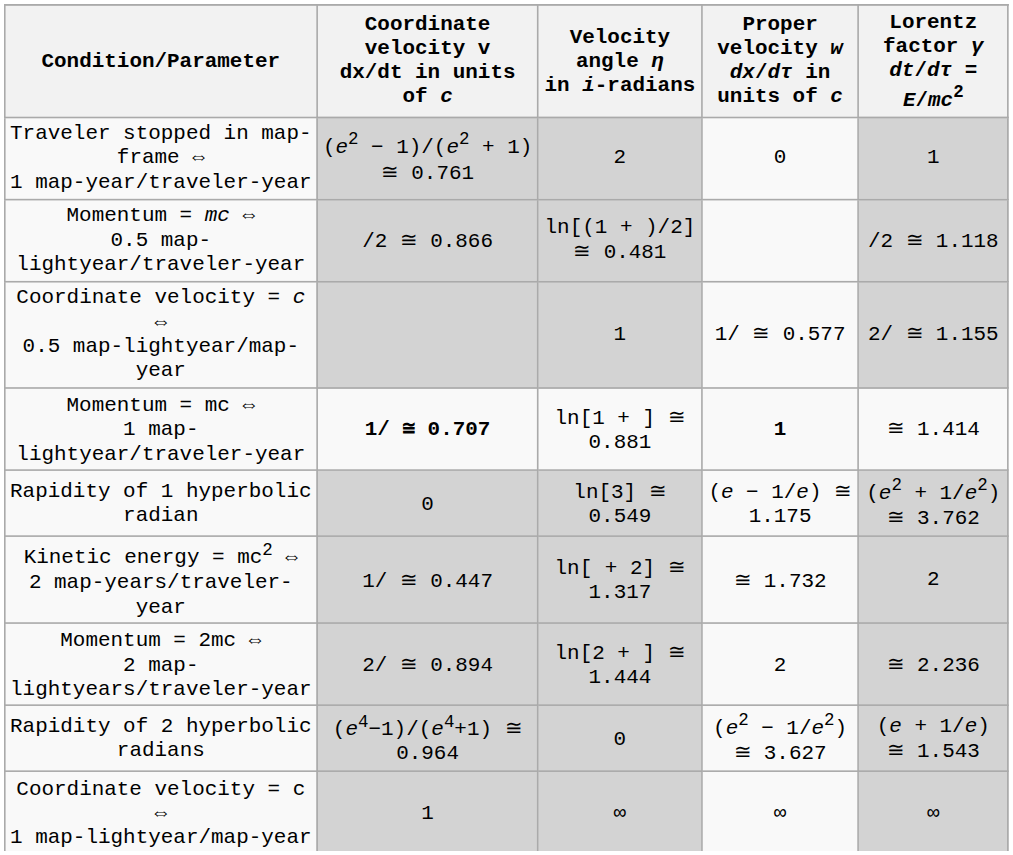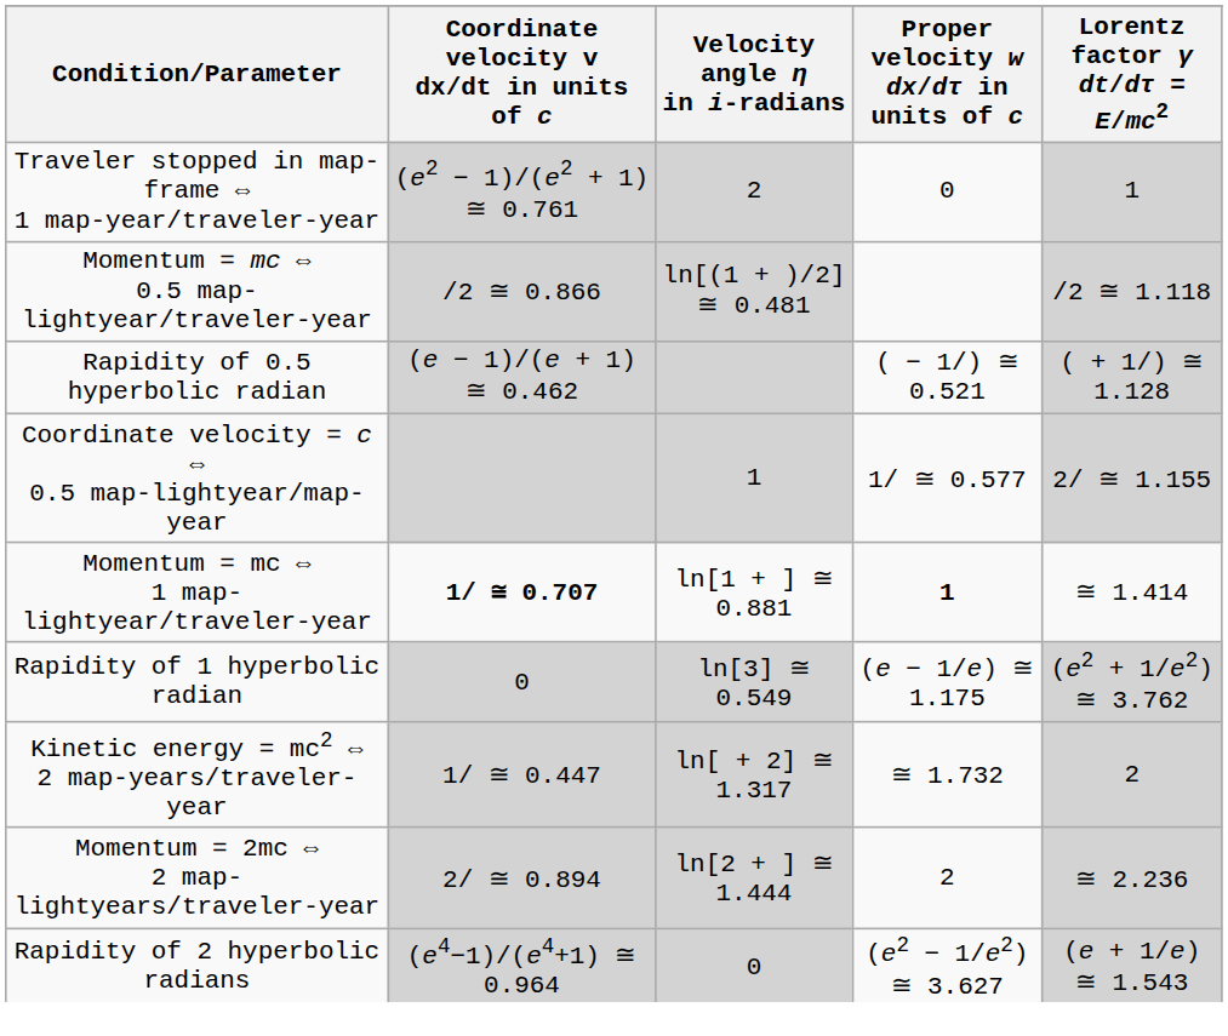 <table class="wikitable"  border="1" style="margin:1em auto; text-align:center; ">
 <tr becolor="#efefef">
 </tr>
 <tr>
 <th>Condition/Parameter</th>
 <th>Coordinate velocity v<br>dx/dt in units of <em>c</em></th>
 <th>Velocity angle <em>η</em><br> in <em>i</em>-radians</th>
 <th>Proper velocity <em>w</em><br><em>dx</em>/<em>dτ</em> in units of <em>c</em></th>
 <th>Lorentz factor <em>γ</em><br><em>dt</em>/<em>dτ</em> = <em>E</em>/<em>mc</em><sup>2</sup></th>
 </tr>
 <tr>
 <td>Traveler stopped in map-frame ⇔<br>1 map-year/traveler-year</td>
 <td style="background:lightgray; ">(<em>e</em><sup>2</sup> − 1)/(<em>e</em><sup>2</sup> + 1) ≅ 0.761</td>
 <td style="background:lightgray; ">2</td>
 <td>0</td>
 <td style="background:lightgray; ">1</td>
 </tr>
 <tr>
 <td>Momentum = <em>mc</em> ⇔ <br>0.5 map-lightyear/traveler-year</td>
 <td style="background:lightgray; ">/2 ≅ 0.866</td>
 <td style="background:lightgray; ">ln[(1 + )/2] ≅ 0.481</td>
 <td></td>
 <td style="background:lightgray; ">/2 ≅ 1.118</td>
+</tr>
+<tr>
+<td>Rapidity of 0.5 hyperbolic radian</td>
+<td style="background:lightgray; ">(<em>e</em> − 1)/(<em>e</em> + 1) ≅ 0.462</td>
+<td style="background:lightgray; "></td>
+<td>( − 1/) ≅ 0.521</td>
+<td style="background:lightgray; ">( + 1/) ≅ 1.128</td>
 </tr>
 <tr>
 <td>Coordinate velocity = <em>c</em> ⇔ <br>0.5 map-lightyear/map-year</td>
 <td style="background:lightgray; "></td>
 <td style="background:lightgray; ">1</td>
 <td>1/ ≅ 0.577</td>
 <td style="background:lightgray; ">2/ ≅ 1.155</td>
 </tr>
 <tr>
 <td>Momentum = mc ⇔ <br>1 map-lightyear/traveler-year</td>
 <td><strong>1/ ≅ 0.707</strong></td>
 <td>ln[1 + ] ≅ 0.881</td>
 <td><strong>1</strong></td>
 <td> ≅ 1.414</td>
 </tr>
 <tr>
 <td>Rapidity of 1 hyperbolic radian</td>
 <td style="background:lightgray; ">0</td>
 <td style="background:lightgray; ">ln[3] ≅ 0.549</td>
 <td>(<em>e</em> − 1/<em>e</em>) ≅ 1.175</td>
 <td style="background:lightgray; ">(<em>e</em><sup>2</sup> + 1/<em>e</em><sup>2</sup>) ≅ 3.762</td>
 </tr>
 <tr>
 <td>Kinetic energy = mc<sup>2</sup> ⇔<br>2 map-years/traveler-year</td>
 <td style="background:lightgray; ">1/ ≅ 0.447</td>
 <td style="background:lightgray; ">ln[ + 2] ≅ 1.317</td>
 <td> ≅ 1.732</td>
 <td style="background:lightgray; ">2</td>
 </tr>
 <tr>
 <td>Momentum = 2mc ⇔ <br>2 map-lightyears/traveler-year</td>
 <td style="background:lightgray; ">2/ ≅ 0.894</td>
 <td style="background:lightgray; ">ln[2 + ] ≅ 1.444</td>
 <td>2</td>
 <td style="background:lightgray; "> ≅ 2.236</td>
 </tr>
 <tr>
 <td>Rapidity of 2 hyperbolic radians</td>
 <td style="background:lightgray; ">(<em>e</em><sup>4</sup>−1)/(<em>e</em><sup>4</sup>+1) ≅ 0.964</td>
 <td style="background:lightgray; ">0</td>
 <td>(<em>e</em><sup>2</sup> − 1/<em>e</em><sup>2</sup>) ≅ 3.627</td>
 <td style="background:lightgray; ">(<em>e</em> + 1/<em>e</em>) ≅ 1.543</td>
 </tr>
-<tr>
-<td>Coordinate velocity = c ⇔ <br>1 map-lightyear/map-year</td>
-<td style="background:lightgray; ">1</td>
-<td style="background:lightgray; ">∞</td>
-<td>∞</td>
-<td style="background:lightgray; ">∞</td>
-</tr>
 </table>
